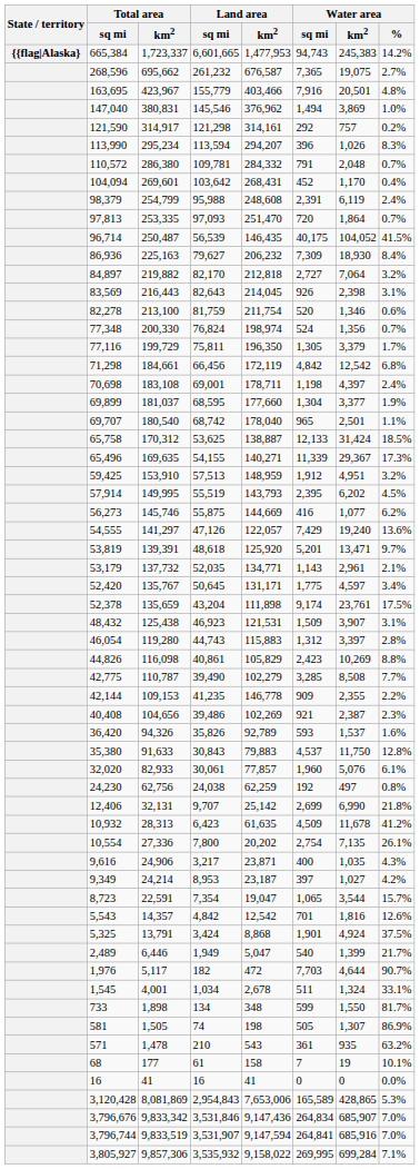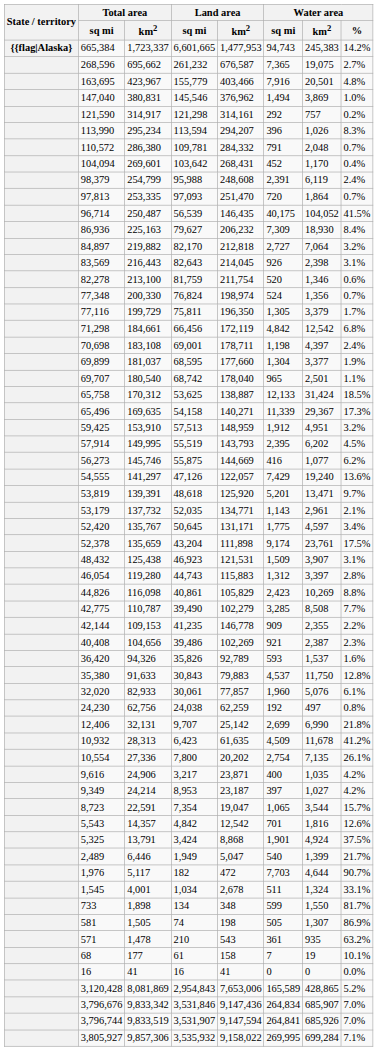 <table class="wikitable sortable plainrowheaders sticky-header-multi static-row-numbers col1left" >
 <tr>
 <th scope="col" rowspan=2>State / territory</th>
 <th scope="col" colspan=2>Total area</th>
 <th scope="col" colspan=2>Land area</th>
 <th scope="col" colspan=3>Water area</th>
 </tr>
 <tr class="static-row-numbers-norank">
 <th scope="col">sq mi</th>
 <th scope="col">km<sup>2</sup></th>
 <th scope="col">sq mi</th>
 <th scope="col">km<sup>2</sup></th>
 <th scope="col">sq mi</th>
 <th scope="col">km<sup>2</sup></th>
 <th scope="col">%</th>
 </tr>
 <tr>
 <th scope="row">{{flag|Alaska}</th>
 <td>665,384</td>
 <td>1,723,337</td>
 <td>6,601,665</td>
 <td>1,477,953</td>
 <td>94,743</td>
 <td>245,383</td>
 <td>14.2%</td>
 </tr>
 <tr>
 <th scope="row"></th>
 <td>268,596</td>
 <td>695,662</td>
 <td>261,232</td>
 <td>676,587</td>
 <td>7,365</td>
 <td>19,075</td>
 <td>2.7%</td>
 </tr>
 <tr>
 <th scope="row"></th>
 <td>163,695</td>
 <td>423,967</td>
 <td>155,779</td>
 <td>403,466</td>
 <td>7,916</td>
 <td>20,501</td>
 <td>4.8%</td>
 </tr>
 <tr>
 <th scope="row"></th>
 <td>147,040</td>
 <td>380,831</td>
 <td>145,546</td>
 <td>376,962</td>
 <td>1,494</td>
 <td>3,869</td>
 <td>1.0%</td>
 </tr>
 <tr>
 <th scope="row"></th>
 <td>121,590</td>
 <td>314,917</td>
 <td>121,298</td>
 <td>314,161</td>
 <td>292</td>
 <td>757</td>
 <td>0.2%</td>
 </tr>
 <tr>
 <th scope="row"></th>
 <td>113,990</td>
 <td>295,234</td>
 <td>113,594</td>
 <td>294,207</td>
 <td>396</td>
 <td>1,026</td>
 <td>8.3%</td>
 </tr>
 <tr>
 <th scope="row"></th>
 <td>110,572</td>
 <td>286,380</td>
 <td>109,781</td>
 <td>284,332</td>
 <td>791</td>
 <td>2,048</td>
 <td>0.7%</td>
 </tr>
 <tr>
 <th scope="row"></th>
 <td>104,094</td>
 <td>269,601</td>
 <td>103,642</td>
 <td>268,431</td>
 <td>452</td>
 <td>1,170</td>
 <td>0.4%</td>
 </tr>
 <tr>
 <th scope="row"></th>
 <td>98,379</td>
 <td>254,799</td>
 <td>95,988</td>
 <td>248,608</td>
 <td>2,391</td>
 <td>6,119</td>
 <td>2.4%</td>
 </tr>
 <tr>
 <th scope="row"></th>
 <td>97,813</td>
 <td>253,335</td>
 <td>97,093</td>
 <td>251,470</td>
 <td>720</td>
 <td>1,864</td>
 <td>0.7%</td>
 </tr>
 <tr>
 <th scope="row"></th>
 <td>96,714</td>
 <td>250,487</td>
 <td>56,539</td>
 <td>146,435</td>
 <td>40,175</td>
 <td>104,052</td>
 <td>41.5%</td>
 </tr>
 <tr>
 <th scope="row"></th>
 <td>86,936</td>
 <td>225,163</td>
 <td>79,627</td>
 <td>206,232</td>
 <td>7,309</td>
 <td>18,930</td>
 <td>8.4%</td>
 </tr>
 <tr>
 <th scope="row"></th>
 <td>84,897</td>
 <td>219,882</td>
 <td>82,170</td>
 <td>212,818</td>
 <td>2,727</td>
 <td>7,064</td>
 <td>3.2%</td>
 </tr>
 <tr>
 <th scope="row"></th>
 <td>83,569</td>
 <td>216,443</td>
 <td>82,643</td>
 <td>214,045</td>
 <td>926</td>
 <td>2,398</td>
 <td>3.1%</td>
 </tr>
 <tr>
 <th scope="row"></th>
 <td>82,278</td>
 <td>213,100</td>
 <td>81,759</td>
 <td>211,754</td>
 <td>520</td>
 <td>1,346</td>
 <td>0.6%</td>
 </tr>
 <tr>
 <th scope="row"></th>
 <td>77,348</td>
 <td>200,330</td>
 <td>76,824</td>
 <td>198,974</td>
 <td>524</td>
 <td>1,356</td>
 <td>0.7%</td>
 </tr>
 <tr>
 <th scope="row"></th>
 <td>77,116</td>
 <td>199,729</td>
 <td>75,811</td>
 <td>196,350</td>
 <td>1,305</td>
 <td>3,379</td>
 <td>1.7%</td>
 </tr>
 <tr>
 <th scope="row"></th>
 <td>71,298</td>
 <td>184,661</td>
 <td>66,456</td>
 <td>172,119</td>
 <td>4,842</td>
 <td>12,542</td>
 <td>6.8%</td>
 </tr>
 <tr>
 <th scope="row"></th>
 <td>70,698</td>
 <td>183,108</td>
 <td>69,001</td>
 <td>178,711</td>
 <td>1,198</td>
 <td>4,397</td>
 <td>2.4%</td>
 </tr>
 <tr>
 <th scope="row"></th>
 <td>69,899</td>
 <td>181,037</td>
 <td>68,595</td>
 <td>177,660</td>
 <td>1,304</td>
 <td>3,377</td>
 <td>1.9%</td>
 </tr>
 <tr>
 <th scope="row"></th>
 <td>69,707</td>
 <td>180,540</td>
 <td>68,742</td>
 <td>178,040</td>
 <td>965</td>
 <td>2,501</td>
 <td>1.1%</td>
 </tr>
 <tr>
 <th scope="row"></th>
 <td>65,758</td>
 <td>170,312</td>
 <td>53,625</td>
 <td>138,887</td>
 <td>12,133</td>
 <td>31,424</td>
 <td>18.5%</td>
 </tr>
 <tr>
 <th scope="row"></th>
 <td>65,496</td>
 <td>169,635</td>
-<td>54,155</td>
+<td>54,158</td>
 <td>140,271</td>
 <td>11,339</td>
 <td>29,367</td>
 <td>17.3%</td>
 </tr>
 <tr>
 <th scope="row"></th>
 <td>59,425</td>
 <td>153,910</td>
 <td>57,513</td>
 <td>148,959</td>
 <td>1,912</td>
 <td>4,951</td>
 <td>3.2%</td>
 </tr>
 <tr>
 <th scope="row"></th>
 <td>57,914</td>
 <td>149,995</td>
 <td>55,519</td>
 <td>143,793</td>
 <td>2,395</td>
 <td>6,202</td>
 <td>4.5%</td>
 </tr>
 <tr>
 <th scope="row"></th>
 <td>56,273</td>
 <td>145,746</td>
 <td>55,875</td>
 <td>144,669</td>
 <td>416</td>
 <td>1,077</td>
 <td>6.2%</td>
 </tr>
 <tr>
 <th scope="row"></th>
 <td>54,555</td>
 <td>141,297</td>
 <td>47,126</td>
 <td>122,057</td>
 <td>7,429</td>
 <td>19,240</td>
 <td>13.6%</td>
 </tr>
 <tr>
 <th scope="row"></th>
 <td>53,819</td>
 <td>139,391</td>
 <td>48,618</td>
 <td>125,920</td>
 <td>5,201</td>
 <td>13,471</td>
 <td>9.7%</td>
 </tr>
 <tr>
 <th scope="row"></th>
 <td>53,179</td>
 <td>137,732</td>
 <td>52,035</td>
 <td>134,771</td>
 <td>1,143</td>
 <td>2,961</td>
 <td>2.1%</td>
 </tr>
 <tr>
 <th scope="row"></th>
 <td>52,420</td>
 <td>135,767</td>
 <td>50,645</td>
 <td>131,171</td>
 <td>1,775</td>
 <td>4,597</td>
 <td>3.4%</td>
 </tr>
 <tr>
 <th scope="row"></th>
 <td>52,378</td>
 <td>135,659</td>
 <td>43,204</td>
 <td>111,898</td>
 <td>9,174</td>
 <td>23,761</td>
 <td>17.5%</td>
 </tr>
 <tr>
 <th scope="row"></th>
 <td>48,432</td>
 <td>125,438</td>
 <td>46,923</td>
 <td>121,531</td>
 <td>1,509</td>
 <td>3,907</td>
 <td>3.1%</td>
 </tr>
 <tr>
 <th scope="row"></th>
 <td>46,054</td>
 <td>119,280</td>
 <td>44,743</td>
 <td>115,883</td>
 <td>1,312</td>
 <td>3,397</td>
 <td>2.8%</td>
 </tr>
 <tr>
 <th scope="row"></th>
 <td>44,826</td>
 <td>116,098</td>
 <td>40,861</td>
 <td>105,829</td>
 <td>2,423</td>
 <td>10,269</td>
 <td>8.8%</td>
 </tr>
 <tr>
 <th scope="row"></th>
 <td>42,775</td>
 <td>110,787</td>
 <td>39,490</td>
 <td>102,279</td>
 <td>3,285</td>
 <td>8,508</td>
 <td>7.7%</td>
 </tr>
 <tr>
 <th scope="row"></th>
 <td>42,144</td>
 <td>109,153</td>
 <td>41,235</td>
 <td>146,778</td>
 <td>909</td>
 <td>2,355</td>
 <td>2.2%</td>
 </tr>
 <tr>
 <th scope="row"></th>
 <td>40,408</td>
 <td>104,656</td>
 <td>39,486</td>
 <td>102,269</td>
 <td>921</td>
 <td>2,387</td>
 <td>2.3%</td>
 </tr>
 <tr>
 <th scope="row"></th>
 <td>36,420</td>
 <td>94,326</td>
 <td>35,826</td>
 <td>92,789</td>
 <td>593</td>
 <td>1,537</td>
 <td>1.6%</td>
 </tr>
 <tr>
 <th scope="row"></th>
 <td>35,380</td>
 <td>91,633</td>
 <td>30,843</td>
 <td>79,883</td>
 <td>4,537</td>
 <td>11,750</td>
 <td>12.8%</td>
 </tr>
 <tr>
 <th scope="row"></th>
 <td>32,020</td>
 <td>82,933</td>
 <td>30,061</td>
 <td>77,857</td>
 <td>1,960</td>
 <td>5,076</td>
 <td>6.1%</td>
 </tr>
 <tr>
 <th scope="row"></th>
 <td>24,230</td>
 <td>62,756</td>
 <td>24,038</td>
 <td>62,259</td>
 <td>192</td>
 <td>497</td>
 <td>0.8%</td>
 </tr>
 <tr>
 <th scope="row"></th>
 <td>12,406</td>
 <td>32,131</td>
 <td>9,707</td>
 <td>25,142</td>
 <td>2,699</td>
 <td>6,990</td>
 <td>21.8%</td>
 </tr>
 <tr>
 <th scope="row"></th>
 <td>10,932</td>
 <td>28,313</td>
 <td>6,423</td>
 <td>61,635</td>
 <td>4,509</td>
 <td>11,678</td>
 <td>41.2%</td>
 </tr>
 <tr>
 <th scope="row"></th>
 <td>10,554</td>
 <td>27,336</td>
 <td>7,800</td>
 <td>20,202</td>
 <td>2,754</td>
 <td>7,135</td>
 <td>26.1%</td>
 </tr>
 <tr>
 <th scope="row"></th>
 <td>9,616</td>
 <td>24,906</td>
 <td>3,217</td>
 <td>23,871</td>
 <td>400</td>
 <td>1,035</td>
-<td>4.3%</td>
+<td>4.2%</td>
 </tr>
 <tr>
 <th scope="row"></th>
 <td>9,349</td>
 <td>24,214</td>
 <td>8,953</td>
 <td>23,187</td>
 <td>397</td>
 <td>1,027</td>
 <td>4.2%</td>
 </tr>
 <tr>
 <th scope="row"></th>
 <td>8,723</td>
 <td>22,591</td>
 <td>7,354</td>
 <td>19,047</td>
 <td>1,065</td>
 <td>3,544</td>
 <td>15.7%</td>
 </tr>
 <tr>
 <th scope="row"></th>
 <td>5,543</td>
 <td>14,357</td>
 <td>4,842</td>
 <td>12,542</td>
 <td>701</td>
 <td>1,816</td>
 <td>12.6%</td>
 </tr>
 <tr class="static-row-numbers-norank">
 <th scope="row"></th>
 <td>5,325</td>
 <td>13,791</td>
 <td>3,424</td>
 <td>8,868</td>
 <td>1,901</td>
 <td>4,924</td>
 <td>37.5%</td>
 </tr>
 <tr>
 <th scope="row"></th>
 <td>2,489</td>
 <td>6,446</td>
 <td>1,949</td>
 <td>5,047</td>
 <td>540</td>
 <td>1,399</td>
 <td>21.7%</td>
 </tr>
 <tr class="static-row-numbers-norank">
 <th scope="row"></th>
 <td>1,976</td>
 <td>5,117</td>
 <td>182</td>
 <td>472</td>
 <td>7,703</td>
 <td>4,644</td>
 <td>90.7%</td>
 </tr>
 <tr>
 <th scope="row"></th>
 <td>1,545</td>
 <td>4,001</td>
 <td>1,034</td>
 <td>2,678</td>
 <td>511</td>
 <td>1,324</td>
 <td>33.1%</td>
 </tr>
 <tr class="static-row-numbers-norank">
 <th scope="row"></th>
 <td>733</td>
 <td>1,898</td>
 <td>134</td>
 <td>348</td>
 <td>599</td>
 <td>1,550</td>
 <td>81.7%</td>
 </tr>
 <tr class="static-row-numbers-norank">
 <th scope="row"></th>
 <td>581</td>
 <td>1,505</td>
 <td>74</td>
 <td>198</td>
 <td>505</td>
 <td>1,307</td>
 <td>86.9%</td>
 </tr>
 <tr class="static-row-numbers-norank">
 <th scope="row"></th>
 <td>571</td>
 <td>1,478</td>
 <td>210</td>
 <td>543</td>
 <td>361</td>
 <td>935</td>
 <td>63.2%</td>
 </tr>
 <tr class="static-row-numbers-norank">
 <th scope="row"></th>
 <td>68</td>
 <td>177</td>
 <td>61</td>
 <td>158</td>
 <td>7</td>
 <td>19</td>
 <td>10.1%</td>
 </tr>
 <tr class="sortbottom static-row-header">
 <th scope="row"><em></em></th>
 <td>16</td>
 <td>41</td>
 <td>16</td>
 <td>41</td>
 <td>0</td>
 <td>0</td>
 <td>0.0%</td>
 </tr>
 <tr class="sortbottom static-row-header">
 <th scope="row"><em></em></th>
 <td>3,120,428</td>
 <td>8,081,869</td>
 <td>2,954,843</td>
 <td>7,653,006</td>
 <td>165,589</td>
 <td>428,865</td>
-<td>5.3%</td>
+<td>5.2%</td>
 </tr>
 <tr class="sortbottom static-row-header">
 <th scope="row"><em></em></th>
 <td>3,796,676</td>
 <td>9,833,342</td>
 <td>3,531,846</td>
 <td>9,147,436</td>
 <td>264,834</td>
 <td>685,907</td>
 <td>7.0%</td>
 </tr>
 <tr class="sortbottom static-row-header">
 <th scope="row"><em></em></th>
 <td>3,796,744</td>
 <td>9,833,519</td>
 <td>3,531,907</td>
 <td>9,147,594</td>
 <td>264,841</td>
-<td>685,916</td>
+<td>685,926</td>
 <td>7.0%</td>
 </tr>
 <tr class="sortbottom static-row-header">
 <th scope="row"><strong></strong></th>
 <td>3,805,927</td>
 <td>9,857,306</td>
 <td>3,535,932</td>
 <td>9,158,022</td>
 <td>269,995</td>
 <td>699,284</td>
 <td>7.1%</td>
 </tr>
 </table>
